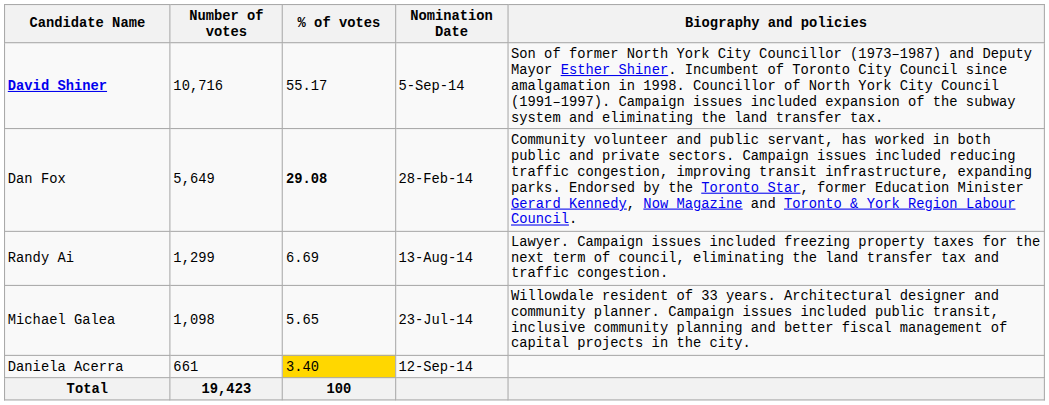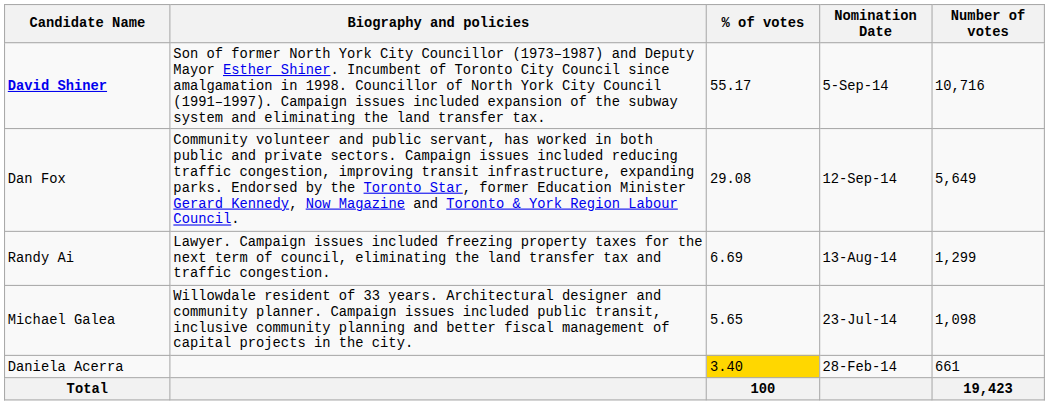 <table class="wikitable">
 <tr>
 <th scope="col" style="width: 150px;">Candidate Name</th>
-<th scope="col" style="width: 100px;">Number of votes</th>
+<th scope="col" style="width: 500px;">Biography and policies</th>
 <th scope="col" style="width: 100px;">% of votes</th>
 <th scope="col" style="width: 100px;">Nomination Date</th>
-<th scope="col" style="width: 500px;">Biography and policies</th>
+<th scope="col" style="width: 100px;">Number of votes</th>
 </tr>
 <tr>
 <td><strong><a href='#'>David Shiner</a></strong></td>
-<td>10,716</td>
+<td>Son of former North York City Councillor (1973–1987) and Deputy Mayor <a href='#'>Esther Shiner</a>. Incumbent of Toronto City Council since amalgamation in 1998. Councillor of North York City Council (1991–1997). Campaign issues included expansion of the subway system and eliminating the land transfer tax.</td>
 <td>55.17</td>
 <td>5-Sep-14</td>
-<td>Son of former North York City Councillor (1973–1987) and Deputy Mayor <a href='#'>Esther Shiner</a>. Incumbent of Toronto City Council since amalgamation in 1998. Councillor of North York City Council (1991–1997). Campaign issues included expansion of the subway system and eliminating the land transfer tax.</td>
+<td>10,716</td>
 </tr>
 <tr>
 <td>Dan Fox</td>
+<td>Community volunteer and public servant, has worked in both public and private sectors. Campaign issues included reducing traffic congestion, improving transit infrastructure, expanding parks. Endorsed by the <a href='#'>Toronto Star</a>, former Education Minister <a href='#'>Gerard Kennedy</a>, <a href='#'>Now Magazine</a> and <a href='#'>Toronto & York Region Labour Council</a>.</td>
+<td>29.08</td>
+<td>12-Sep-14</td>
 <td>5,649</td>
-<td><strong>29.08</strong></td>
-<td>28-Feb-14</td>
-<td>Community volunteer and public servant, has worked in both public and private sectors. Campaign issues included reducing traffic congestion, improving transit infrastructure, expanding parks. Endorsed by the <a href='#'>Toronto Star</a>, former Education Minister <a href='#'>Gerard Kennedy</a>, <a href='#'>Now Magazine</a> and <a href='#'>Toronto & York Region Labour Council</a>.</td>
 </tr>
 <tr>
 <td>Randy Ai</td>
-<td>1,299</td>
+<td>Lawyer. Campaign issues included freezing property taxes for the next term of council, eliminating the land transfer tax and traffic congestion.</td>
 <td>6.69</td>
 <td>13-Aug-14</td>
-<td>Lawyer. Campaign issues included freezing property taxes for the next term of council, eliminating the land transfer tax and traffic congestion.</td>
+<td>1,299</td>
 </tr>
 <tr>
 <td>Michael Galea</td>
-<td>1,098</td>
+<td>Willowdale resident of 33 years. Architectural designer and community planner. Campaign issues included public transit, inclusive community planning and better fiscal management of capital projects in the city.</td>
 <td>5.65</td>
 <td>23-Jul-14</td>
-<td>Willowdale resident of 33 years. Architectural designer and community planner. Campaign issues included public transit, inclusive community planning and better fiscal management of capital projects in the city.</td>
+<td>1,098</td>
 </tr>
 <tr>
 <td>Daniela Acerra</td>
+<td></td>
+<td style="background: gold;">3.40</td>
+<td>28-Feb-14</td>
 <td>661</td>
-<td style="background: gold;">3.40</td>
-<td>12-Sep-14</td>
-<td></td>
 </tr>
 <tr>
 <th>Total</th>
-<th>19,423</th>
+<th></th>
 <th>100</th>
 <th></th>
-<th></th>
+<th>19,423</th>
 </tr>
 </table>
